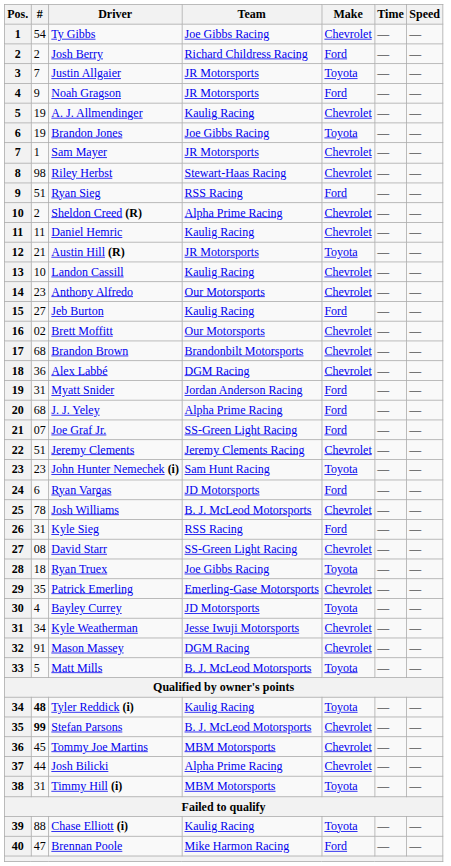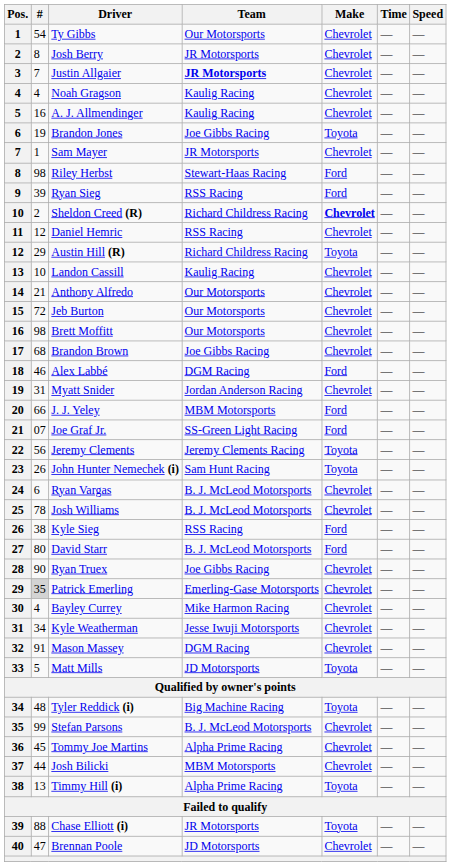 <table class="wikitable" style="font-size:95%">
 <tr>
 <th>Pos.</th>
 <th>#</th>
 <th>Driver</th>
 <th>Team</th>
 <th>Make</th>
 <th>Time</th>
 <th>Speed</th>
 </tr>
 <tr>
 <th>1</th>
 <td>54</td>
 <td><a href='#'>Ty Gibbs</a></td>
-<td><a href='#'>Joe Gibbs Racing</a></td>
+<td><a href='#'>Our Motorsports</a></td>
 <td><a href='#'>Chevrolet</a></td>
 <td>—</td>
 <td>—</td>
 </tr>
 <tr>
 <th>2</th>
-<td>2</td>
+<td>8</td>
 <td><a href='#'>Josh Berry</a></td>
-<td><a href='#'>Richard Childress Racing</a></td>
-<td><a href='#'>Ford</a></td>
+<td><a href='#'>JR Motorsports</a></td>
+<td><a href='#'>Chevrolet</a></td>
 <td>—</td>
 <td>—</td>
 </tr>
 <tr>
 <th>3</th>
 <td>7</td>
 <td><a href='#'>Justin Allgaier</a></td>
-<td><a href='#'>JR Motorsports</a></td>
-<td><a href='#'>Toyota</a></td>
+<td><strong><a href='#'>JR Motorsports</a></strong></td>
+<td><a href='#'>Chevrolet</a></td>
 <td>—</td>
 <td>—</td>
 </tr>
 <tr>
 <th>4</th>
-<td>9</td>
+<td>4</td>
 <td><a href='#'>Noah Gragson</a></td>
-<td><a href='#'>JR Motorsports</a></td>
-<td><a href='#'>Ford</a></td>
+<td><a href='#'>Kaulig Racing</a></td>
+<td><a href='#'>Chevrolet</a></td>
 <td>—</td>
 <td>—</td>
 </tr>
 <tr>
 <th>5</th>
-<td>19</td>
+<td>16</td>
 <td><a href='#'>A. J. Allmendinger</a></td>
 <td><a href='#'>Kaulig Racing</a></td>
 <td><a href='#'>Chevrolet</a></td>
 <td>—</td>
 <td>—</td>
 </tr>
 <tr>
 <th>6</th>
 <td>19</td>
 <td><a href='#'>Brandon Jones</a></td>
 <td><a href='#'>Joe Gibbs Racing</a></td>
 <td><a href='#'>Toyota</a></td>
 <td>—</td>
 <td>—</td>
 </tr>
 <tr>
 <th>7</th>
 <td>1</td>
 <td><a href='#'>Sam Mayer</a></td>
 <td><a href='#'>JR Motorsports</a></td>
 <td><a href='#'>Chevrolet</a></td>
 <td>—</td>
 <td>—</td>
 </tr>
 <tr>
 <th>8</th>
 <td>98</td>
 <td><a href='#'>Riley Herbst</a></td>
 <td><a href='#'>Stewart-Haas Racing</a></td>
-<td><a href='#'>Chevrolet</a></td>
+<td><a href='#'>Ford</a></td>
 <td>—</td>
 <td>—</td>
 </tr>
 <tr>
 <th>9</th>
-<td>51</td>
+<td>39</td>
 <td><a href='#'>Ryan Sieg</a></td>
 <td><a href='#'>RSS Racing</a></td>
 <td><a href='#'>Ford</a></td>
 <td>—</td>
 <td>—</td>
 </tr>
 <tr>
 <th>10</th>
 <td>2</td>
 <td><a href='#'>Sheldon Creed</a> <strong>(R)</strong></td>
-<td><a href='#'>Alpha Prime Racing</a></td>
-<td><a href='#'>Chevrolet</a></td>
+<td><a href='#'>Richard Childress Racing</a></td>
+<td><strong><a href='#'>Chevrolet</a></strong></td>
 <td>—</td>
 <td>—</td>
 </tr>
 <tr>
 <th>11</th>
-<td>11</td>
+<td>12</td>
 <td><a href='#'>Daniel Hemric</a></td>
-<td><a href='#'>Kaulig Racing</a></td>
+<td><a href='#'>RSS Racing</a></td>
 <td><a href='#'>Chevrolet</a></td>
 <td>—</td>
 <td>—</td>
 </tr>
 <tr>
 <th>12</th>
-<td>21</td>
+<td>29</td>
 <td><a href='#'>Austin Hill</a> <strong>(R)</strong></td>
-<td><a href='#'>JR Motorsports</a></td>
+<td><a href='#'>Richard Childress Racing</a></td>
 <td><a href='#'>Toyota</a></td>
 <td>—</td>
 <td>—</td>
 </tr>
 <tr>
 <th>13</th>
 <td>10</td>
 <td><a href='#'>Landon Cassill</a></td>
 <td><a href='#'>Kaulig Racing</a></td>
 <td><a href='#'>Chevrolet</a></td>
 <td>—</td>
 <td>—</td>
 </tr>
 <tr>
 <th>14</th>
-<td>23</td>
+<td>21</td>
 <td><a href='#'>Anthony Alfredo</a></td>
 <td><a href='#'>Our Motorsports</a></td>
 <td><a href='#'>Chevrolet</a></td>
 <td>—</td>
 <td>—</td>
 </tr>
 <tr>
 <th>15</th>
-<td>27</td>
+<td>72</td>
 <td><a href='#'>Jeb Burton</a></td>
-<td><a href='#'>Kaulig Racing</a></td>
-<td><a href='#'>Ford</a></td>
+<td><a href='#'>Our Motorsports</a></td>
+<td><a href='#'>Chevrolet</a></td>
 <td>—</td>
 <td>—</td>
 </tr>
 <tr>
 <th>16</th>
-<td>02</td>
+<td>98</td>
 <td><a href='#'>Brett Moffitt</a></td>
 <td><a href='#'>Our Motorsports</a></td>
 <td><a href='#'>Chevrolet</a></td>
 <td>—</td>
 <td>—</td>
 </tr>
 <tr>
 <th>17</th>
 <td>68</td>
 <td><a href='#'>Brandon Brown</a></td>
-<td><a href='#'>Brandonbilt Motorsports</a></td>
+<td><a href='#'>Joe Gibbs Racing</a></td>
 <td><a href='#'>Chevrolet</a></td>
 <td>—</td>
 <td>—</td>
 </tr>
 <tr>
 <th>18</th>
-<td>36</td>
+<td>46</td>
 <td><a href='#'>Alex Labbé</a></td>
 <td><a href='#'>DGM Racing</a></td>
-<td><a href='#'>Chevrolet</a></td>
+<td><a href='#'>Ford</a></td>
 <td>—</td>
 <td>—</td>
 </tr>
 <tr>
 <th>19</th>
 <td>31</td>
 <td><a href='#'>Myatt Snider</a></td>
 <td><a href='#'>Jordan Anderson Racing</a></td>
-<td><a href='#'>Ford</a></td>
+<td><a href='#'>Chevrolet</a></td>
 <td>—</td>
 <td>—</td>
 </tr>
 <tr>
 <th>20</th>
-<td>68</td>
+<td>66</td>
 <td><a href='#'>J. J. Yeley</a></td>
-<td><a href='#'>Alpha Prime Racing</a></td>
+<td><a href='#'>MBM Motorsports</a></td>
 <td><a href='#'>Ford</a></td>
 <td>—</td>
 <td>—</td>
 </tr>
 <tr>
 <th>21</th>
 <td>07</td>
 <td><a href='#'>Joe Graf Jr.</a></td>
 <td><a href='#'>SS-Green Light Racing</a></td>
 <td><a href='#'>Ford</a></td>
 <td>—</td>
 <td>—</td>
 </tr>
 <tr>
 <th>22</th>
-<td>51</td>
+<td>56</td>
 <td><a href='#'>Jeremy Clements</a></td>
 <td><a href='#'>Jeremy Clements Racing</a></td>
-<td><a href='#'>Chevrolet</a></td>
+<td><a href='#'>Toyota</a></td>
 <td>—</td>
 <td>—</td>
 </tr>
 <tr>
 <th>23</th>
-<td>23</td>
+<td>26</td>
 <td><a href='#'>John Hunter Nemechek</a> <strong>(i)</strong></td>
 <td><a href='#'>Sam Hunt Racing</a></td>
 <td><a href='#'>Toyota</a></td>
 <td>—</td>
 <td>—</td>
 </tr>
 <tr>
 <th>24</th>
 <td>6</td>
 <td><a href='#'>Ryan Vargas</a></td>
-<td><a href='#'>JD Motorsports</a></td>
-<td><a href='#'>Ford</a></td>
+<td><a href='#'>B. J. McLeod Motorsports</a></td>
+<td><a href='#'>Chevrolet</a></td>
 <td>—</td>
 <td>—</td>
 </tr>
 <tr>
 <th>25</th>
 <td>78</td>
 <td><a href='#'>Josh Williams</a></td>
 <td><a href='#'>B. J. McLeod Motorsports</a></td>
 <td><a href='#'>Chevrolet</a></td>
 <td>—</td>
 <td>—</td>
 </tr>
 <tr>
 <th>26</th>
-<td>31</td>
+<td>38</td>
 <td><a href='#'>Kyle Sieg</a></td>
 <td><a href='#'>RSS Racing</a></td>
 <td><a href='#'>Ford</a></td>
 <td>—</td>
 <td>—</td>
 </tr>
 <tr>
 <th>27</th>
-<td>08</td>
+<td>80</td>
 <td><a href='#'>David Starr</a></td>
-<td><a href='#'>SS-Green Light Racing</a></td>
+<td><a href='#'>B. J. McLeod Motorsports</a></td>
+<td><a href='#'>Ford</a></td>
+<td>—</td>
+<td>—</td>
+</tr>
+<tr>
+<th>28</th>
+<td>90</td>
+<td><a href='#'>Ryan Truex</a></td>
+<td><a href='#'>Joe Gibbs Racing</a></td>
 <td><a href='#'>Chevrolet</a></td>
 <td>—</td>
 <td>—</td>
 </tr>
 <tr>
-<th>28</th>
-<td>18</td>
-<td><a href='#'>Ryan Truex</a></td>
-<td><a href='#'>Joe Gibbs Racing</a></td>
-<td><a href='#'>Toyota</a></td>
-<td>—</td>
-<td>—</td>
-</tr>
-<tr>
 <th>29</th>
-<td>35</td>
+<td style="background: lightgrey;">35</td>
 <td><a href='#'>Patrick Emerling</a></td>
 <td><a href='#'>Emerling-Gase Motorsports</a></td>
 <td><a href='#'>Chevrolet</a></td>
 <td>—</td>
 <td>—</td>
 </tr>
 <tr>
 <th>30</th>
 <td>4</td>
 <td><a href='#'>Bayley Currey</a></td>
-<td><a href='#'>JD Motorsports</a></td>
-<td><a href='#'>Toyota</a></td>
+<td><a href='#'>Mike Harmon Racing</a></td>
+<td><a href='#'>Chevrolet</a></td>
 <td>—</td>
 <td>—</td>
 </tr>
 <tr>
 <th>31</th>
 <td>34</td>
 <td><a href='#'>Kyle Weatherman</a></td>
 <td><a href='#'>Jesse Iwuji Motorsports</a></td>
 <td><a href='#'>Chevrolet</a></td>
 <td>—</td>
 <td>—</td>
 </tr>
 <tr>
 <th>32</th>
 <td>91</td>
 <td><a href='#'>Mason Massey</a></td>
 <td><a href='#'>DGM Racing</a></td>
 <td><a href='#'>Chevrolet</a></td>
 <td>—</td>
 <td>—</td>
 </tr>
 <tr>
 <th>33</th>
 <td>5</td>
 <td><a href='#'>Matt Mills</a></td>
-<td><a href='#'>B. J. McLeod Motorsports</a></td>
+<td><a href='#'>JD Motorsports</a></td>
 <td><a href='#'>Toyota</a></td>
 <td>—</td>
 <td>—</td>
 </tr>
 <tr>
 <th colspan="7">Qualified by owner's points</th>
 </tr>
 <tr>
 <th>34</th>
-<td><strong>48</strong></td>
+<td>48</td>
 <td><a href='#'>Tyler Reddick</a> <strong>(i)</strong></td>
-<td><a href='#'>Kaulig Racing</a></td>
+<td><a href='#'>Big Machine Racing</a></td>
 <td><a href='#'>Toyota</a></td>
 <td>—</td>
 <td>—</td>
 </tr>
 <tr>
 <th>35</th>
-<td><strong>99</strong></td>
+<td>99</td>
 <td><a href='#'>Stefan Parsons</a></td>
 <td><a href='#'>B. J. McLeod Motorsports</a></td>
 <td><a href='#'>Chevrolet</a></td>
 <td>—</td>
 <td>—</td>
 </tr>
 <tr>
 <th>36</th>
 <td>45</td>
 <td><a href='#'>Tommy Joe Martins</a></td>
-<td><a href='#'>MBM Motorsports</a></td>
+<td><a href='#'>Alpha Prime Racing</a></td>
 <td><a href='#'>Chevrolet</a></td>
 <td>—</td>
 <td>—</td>
 </tr>
 <tr>
 <th>37</th>
 <td>44</td>
 <td><a href='#'>Josh Bilicki</a></td>
-<td><a href='#'>Alpha Prime Racing</a></td>
+<td><a href='#'>MBM Motorsports</a></td>
 <td><a href='#'>Chevrolet</a></td>
 <td>—</td>
 <td>—</td>
 </tr>
 <tr>
 <th>38</th>
-<td>31</td>
+<td>13</td>
 <td><a href='#'>Timmy Hill</a> <strong>(i)</strong></td>
-<td><a href='#'>MBM Motorsports</a></td>
+<td><a href='#'>Alpha Prime Racing</a></td>
 <td><a href='#'>Toyota</a></td>
 <td>—</td>
 <td>—</td>
 </tr>
 <tr>
 <th colspan="7">Failed to qualify</th>
 </tr>
 <tr>
 <th>39</th>
 <td>88</td>
 <td><a href='#'>Chase Elliott</a> <strong>(i)</strong></td>
-<td><a href='#'>Kaulig Racing</a></td>
+<td><a href='#'>JR Motorsports</a></td>
 <td><a href='#'>Toyota</a></td>
 <td>—</td>
 <td>—</td>
 </tr>
 <tr>
 <th>40</th>
 <td>47</td>
 <td><a href='#'>Brennan Poole</a></td>
-<td><a href='#'>Mike Harmon Racing</a></td>
-<td><a href='#'>Ford</a></td>
+<td><a href='#'>JD Motorsports</a></td>
+<td><a href='#'>Chevrolet</a></td>
 <td>—</td>
 <td>—</td>
 </tr>
 <tr>
 <th colspan="7"></th>
 </tr>
 </table>
